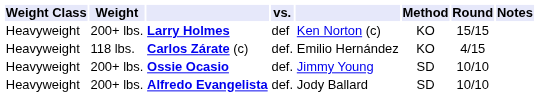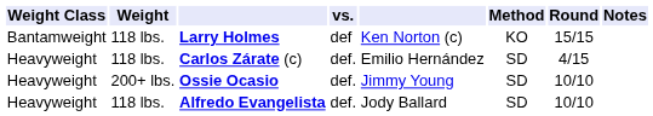 <table class="toccolours" style="font-size: 85%;">
 <tr>
 <th style="background:#e6e8fa; color:#000; text-align:center;">Weight Class</th>
 <th style="background:#e6e8fa; color:#000; text-align:center;">Weight</th>
 <th style="background:#e6e8fa; color:#000; text-align:center;"></th>
 <th style="background:#e6e8fa; color:#000; text-align:center;">vs.</th>
 <th style="background:#e6e8fa; color:#000; text-align:center;"></th>
 <th style="background:#e6e8fa; color:#000; text-align:center;">Method</th>
 <th style="background:#e6e8fa; color:#000; text-align:center;">Round</th>
 <th style="background:#e6e8fa; color:#000; text-align:center;">Notes</th>
 </tr>
 <tr>
-<td>Heavyweight</td>
-<td>200+ lbs.</td>
+<td>Bantamweight</td>
+<td>118 lbs.</td>
 <td><strong><a href='#'>Larry Holmes</a></strong></td>
 <td>def</td>
 <td><a href='#'>Ken Norton</a> (c)</td>
 <td align=center>KO</td>
 <td align=center>15/15</td>
 <td></td>
 </tr>
 <tr>
 <td>Heavyweight</td>
 <td>118 lbs.</td>
 <td><strong><a href='#'>Carlos Zárate</a></strong> (c)</td>
 <td>def.</td>
 <td>Emilio Hernández</td>
-<td align=center>KO</td>
+<td align=center>SD</td>
 <td align=center>4/15</td>
 <td></td>
 </tr>
 <tr>
 <td>Heavyweight</td>
 <td>200+ lbs.</td>
 <td><strong><a href='#'>Ossie Ocasio</a></strong></td>
 <td>def.</td>
 <td><a href='#'>Jimmy Young</a></td>
 <td align=center>SD</td>
 <td align=center>10/10</td>
 </tr>
 <tr>
 <td>Heavyweight</td>
-<td>200+ lbs.</td>
+<td>118 lbs.</td>
 <td><strong><a href='#'>Alfredo Evangelista</a></strong></td>
 <td>def.</td>
 <td>Jody Ballard</td>
 <td align=center>SD</td>
 <td align=center>10/10</td>
 </tr>
 </table>
